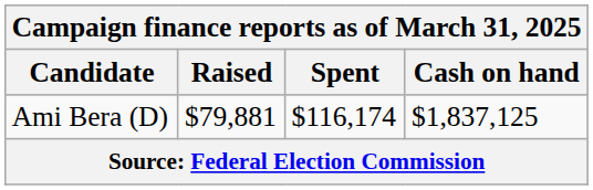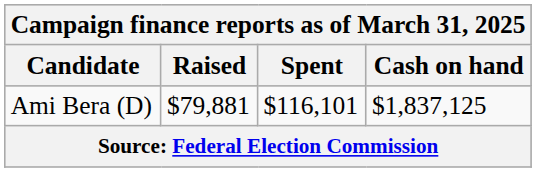 <table class="wikitable sortable">
 <tr>
 <th colspan=4>Campaign finance reports as of March 31, 2025</th>
 </tr>
 <tr style="text-align:center;">
 <th>Candidate</th>
 <th>Raised</th>
 <th>Spent</th>
 <th>Cash on hand</th>
 </tr>
 <tr>
 <td>Ami Bera (D)</td>
 <td>$79,881</td>
-<td>$116,174</td>
+<td>$116,101</td>
 <td>$1,837,125</td>
 </tr>
 <tr>
 <th colspan="4"><small>Source: <a href='#'>Federal Election Commission</a></small></th>
 </tr>
 </table>
